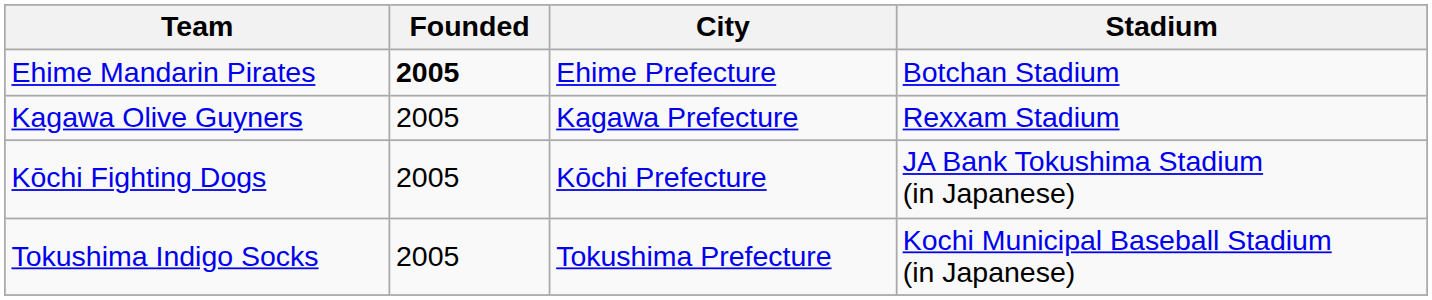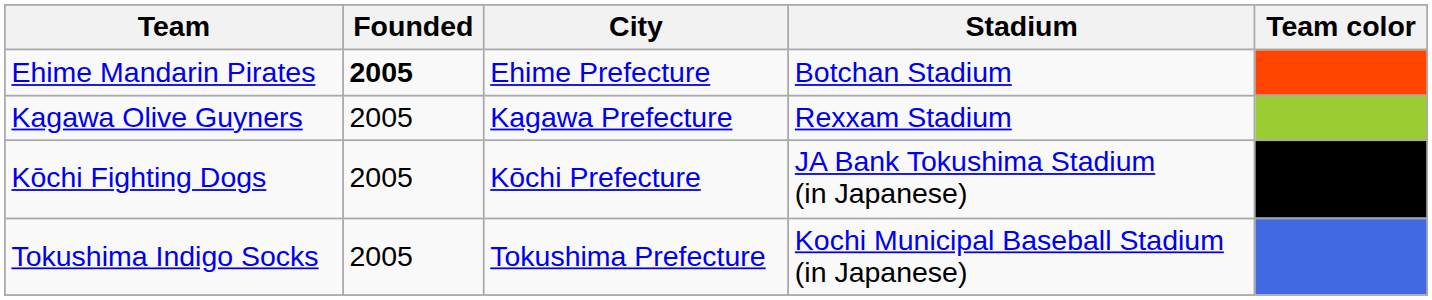 <table class="wikitable" style="width:50em">
 <tr>
 <th>Team</th>
 <th>Founded</th>
 <th>City</th>
 <th>Stadium</th>
+<th>Team color</th>
 </tr>
 <tr>
 <td><a href='#'>Ehime Mandarin Pirates</a></td>
 <td><strong>2005</strong></td>
 <td><a href='#'>Ehime Prefecture</a></td>
 <td><a href='#'>Botchan Stadium</a></td>
+<td style="background-color: #ff4500;"></td>
 </tr>
 <tr>
 <td><a href='#'>Kagawa Olive Guyners</a></td>
 <td>2005</td>
 <td><a href='#'>Kagawa Prefecture</a></td>
 <td><a href='#'>Rexxam Stadium</a></td>
+<td style="background-color: #9acd32;"></td>
 </tr>
 <tr>
 <td><a href='#'>Kōchi Fighting Dogs</a></td>
 <td>2005</td>
 <td><a href='#'>Kōchi Prefecture</a></td>
 <td><a href='#'>JA Bank Tokushima Stadium</a><br>(in Japanese)</td>
+<td style="background-color: #000000;"></td>
 </tr>
 <tr>
 <td><a href='#'>Tokushima Indigo Socks</a></td>
 <td>2005</td>
 <td><a href='#'>Tokushima Prefecture</a></td>
 <td><a href='#'>Kochi Municipal Baseball Stadium</a><br>(in Japanese)</td>
+<td style="background-color: #4169e1;"><br></td>
 </tr>
 </table>
